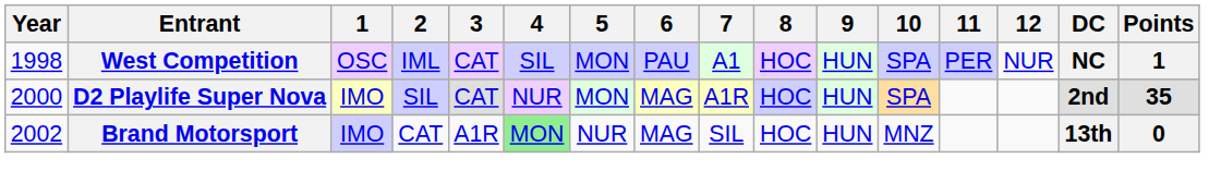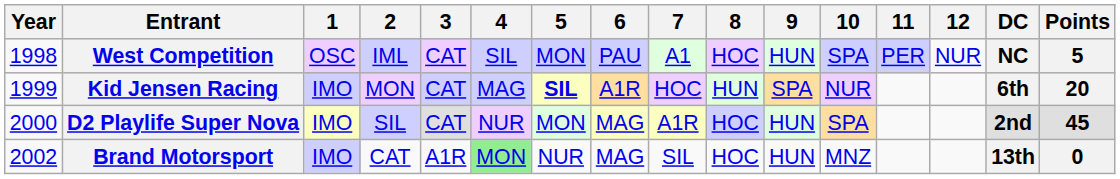 <table class="wikitable" style="text-align:center; font-size:90%">
 <tr>
 <th>Year</th>
 <th>Entrant</th>
 <th>1</th>
 <th>2</th>
 <th>3</th>
 <th>4</th>
 <th>5</th>
 <th>6</th>
 <th>7</th>
 <th>8</th>
 <th>9</th>
 <th>10</th>
 <th>11</th>
 <th>12</th>
 <th>DC</th>
 <th>Points</th>
 </tr>
 <tr>
 <td><a href='#'>1998</a></td>
 <th><a href='#'>West Competition</a></th>
 <td style="background:#EFCFFF;"><a href='#'>OSC</a><br></td>
 <td style="background:#CFCFFF;"><a href='#'>IML</a><br></td>
 <td style="background:#EFCFFF;"><a href='#'>CAT</a><br></td>
 <td style="background:#CFCFFF;"><a href='#'>SIL</a><br></td>
 <td style="background:#CFCFFF;"><a href='#'>MON</a><br></td>
 <td style="background:#CFCFFF;"><a href='#'>PAU</a><br></td>
 <td style="background:#DFFFDF;"><a href='#'>A1</a><br></td>
 <td style="background:#EFCFFF;"><a href='#'>HOC</a><br></td>
 <td style="background:#DFFFDF;"><a href='#'>HUN</a><br></td>
 <td style="background:#CFCFFF;"><a href='#'>SPA</a><br></td>
 <td style="background:#CFCFFF;"><a href='#'>PER</a><br></td>
 <td><a href='#'>NUR</a></td>
 <th>NC</th>
-<th>1</th>
+<th>5</th>
+</tr>
+<tr>
+<td><a href='#'>1999</a></td>
+<th><a href='#'>Kid Jensen Racing</a></th>
+<td style="background:#CFCFFF;"><a href='#'>IMO</a><br></td>
+<td style="background:#EFCFFF;"><a href='#'>MON</a><br></td>
+<td style="background:#CFCFFF;"><a href='#'>CAT</a><br></td>
+<td style="background:#CFCFFF;"><a href='#'>MAG</a><br></td>
+<td style="background:#FBFFBF;"><strong><a href='#'>SIL</a></strong><br></td>
+<td style="background:#FFDF9F;"><a href='#'>A1R</a><br></td>
+<td style="background:#EFCFFF;"><a href='#'>HOC</a><br></td>
+<td style="background:#DFFFDF;"><a href='#'>HUN</a><br></td>
+<td style="background:#FFDF9F;"><a href='#'>SPA</a><br></td>
+<td style="background:#EFCFFF;"><a href='#'>NUR</a><br></td>
+<td></td>
+<td></td>
+<th>6th</th>
+<th>20</th>
 </tr>
 <tr>
 <td><a href='#'>2000</a></td>
 <th><a href='#'>D2 Playlife Super Nova</a></th>
 <td style="background:#FBFFBF;"><a href='#'>IMO</a><br></td>
 <td style="background:#CFCFFF;"><a href='#'>SIL</a><br></td>
 <td style="background:#DFDFDF;"><a href='#'>CAT</a><br></td>
 <td style="background:#EFCFFF;"><a href='#'>NUR</a><br></td>
 <td style="background:#DFFFDF;"><a href='#'>MON</a><br></td>
 <td style="background:#FBFFBF;"><a href='#'>MAG</a><br></td>
 <td style="background:#FBFFBF;"><a href='#'>A1R</a><br></td>
 <td style="background:#CFCFFF;"><a href='#'>HOC</a><br></td>
 <td style="background:#DFFFDF;"><a href='#'>HUN</a><br></td>
 <td style="background:#FFDF9F;"><a href='#'>SPA</a><br></td>
 <td></td>
 <td></td>
 <td style="background:#DFDFDF;"><strong>2nd</strong></td>
-<td style="background:#DFDFDF;"><strong>35</strong></td>
+<td style="background:#DFDFDF;"><strong>45</strong></td>
 </tr>
 <tr>
 <td><a href='#'>2002</a></td>
 <th><a href='#'>Brand Motorsport</a></th>
 <td style="background:#CFCFFF;"><a href='#'>IMO</a><br></td>
 <td><a href='#'>CAT</a></td>
 <td><a href='#'>A1R</a></td>
 <td style="background: lightgreen;"><a href='#'>MON</a></td>
 <td><a href='#'>NUR</a></td>
 <td><a href='#'>MAG</a></td>
 <td><a href='#'>SIL</a></td>
 <td><a href='#'>HOC</a></td>
 <td><a href='#'>HUN</a></td>
 <td><a href='#'>MNZ</a></td>
 <td></td>
 <td></td>
 <th>13th</th>
 <th>0</th>
 </tr>
 </table>
